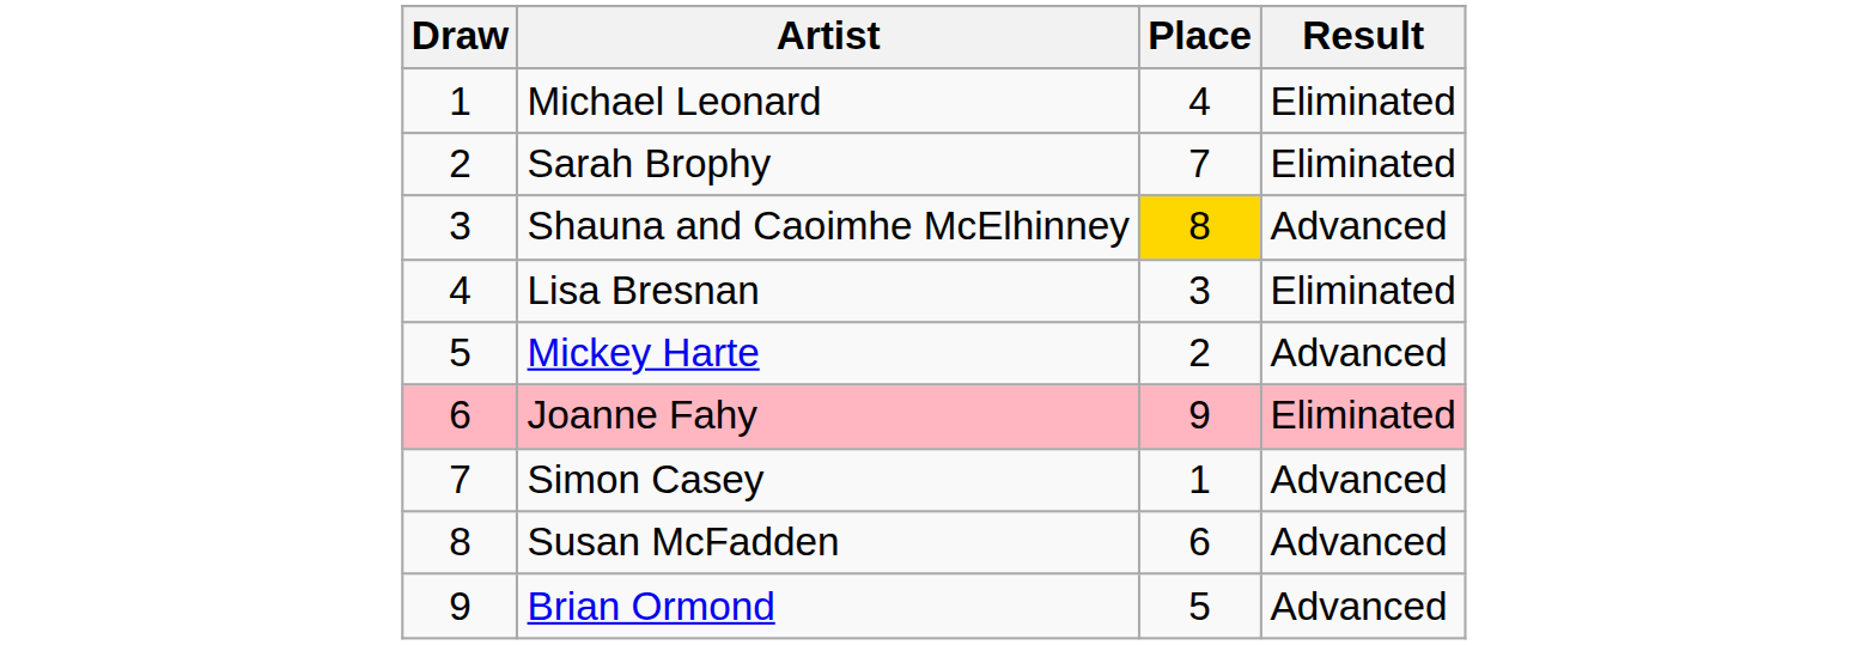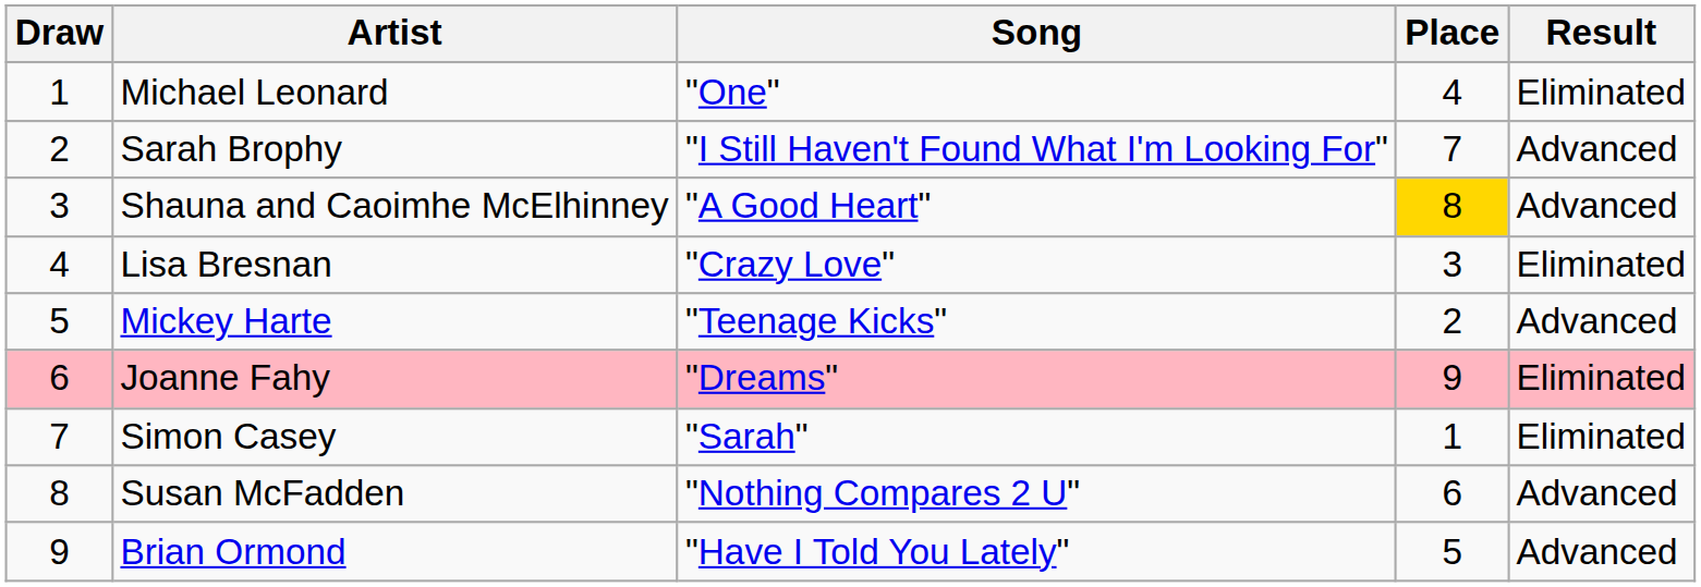 <table class="sortable wikitable" style="margin: 1em auto 1em auto; text-align:center">
 <tr>
 <th>Draw</th>
 <th>Artist</th>
+<th>Song </th>
 <th>Place</th>
 <th>Result</th>
 </tr>
 <tr>
 <td>1</td>
 <td align="left">Michael Leonard</td>
+<td align="left">"<a href='#'>One</a>" </td>
 <td>4</td>
 <td align="left">Eliminated</td>
 </tr>
 <tr>
 <td>2</td>
 <td align="left">Sarah Brophy</td>
+<td align="left">"<a href='#'>I Still Haven't Found What I'm Looking For</a>" </td>
 <td>7</td>
-<td align="left">Eliminated</td>
+<td align="left">Advanced</td>
 </tr>
 <tr>
 <td>3</td>
 <td align="left">Shauna and Caoimhe McElhinney</td>
+<td align="left">"<a href='#'>A Good Heart</a>" </td>
 <td style="background: gold;">8</td>
 <td align="left">Advanced</td>
 </tr>
 <tr>
 <td>4</td>
 <td align="left">Lisa Bresnan</td>
+<td align="left">"<a href='#'>Crazy Love</a>" </td>
 <td>3</td>
 <td align="left">Eliminated</td>
 </tr>
 <tr>
 <td>5</td>
 <td align="left"><a href='#'>Mickey Harte</a></td>
+<td align="left">"<a href='#'>Teenage Kicks</a>" </td>
 <td>2</td>
 <td align="left">Advanced</td>
 </tr>
 <tr style="background:lightpink;">
 <td>6</td>
 <td align="left">Joanne Fahy</td>
+<td align="left">"<a href='#'>Dreams</a>" </td>
 <td>9</td>
 <td align="left">Eliminated</td>
 </tr>
 <tr>
 <td>7</td>
 <td align="left">Simon Casey</td>
+<td align="left">"<a href='#'>Sarah</a>" </td>
 <td>1</td>
-<td align="left">Advanced</td>
+<td align="left">Eliminated</td>
 </tr>
 <tr>
 <td>8</td>
 <td align="left">Susan McFadden</td>
+<td align="left">"<a href='#'>Nothing Compares 2 U</a>" </td>
 <td>6</td>
 <td align="left">Advanced</td>
 </tr>
 <tr>
 <td>9</td>
 <td align="left"><a href='#'>Brian Ormond</a></td>
+<td align="left">"<a href='#'>Have I Told You Lately</a>" </td>
 <td>5</td>
 <td align="left">Advanced</td>
 </tr>
 </table>
